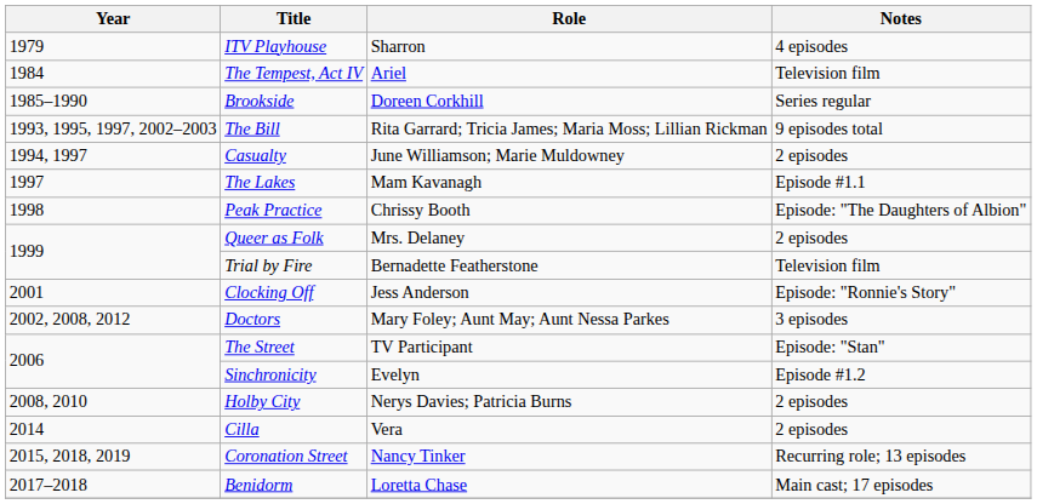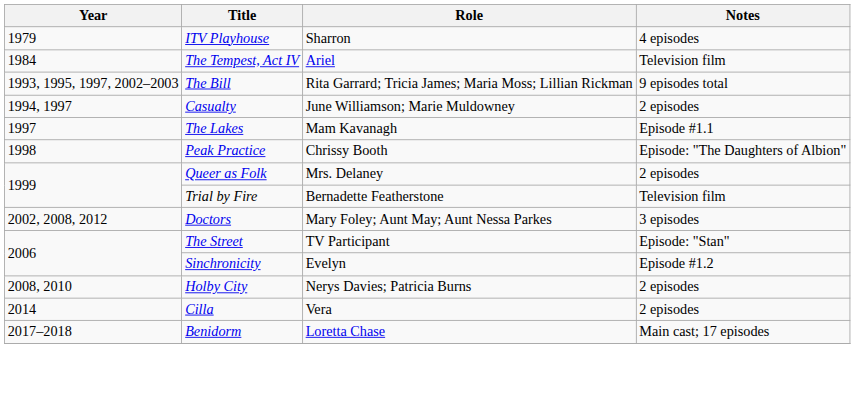 <table class="wikitable sortable">
 <tr>
 <th>Year</th>
 <th>Title</th>
 <th>Role</th>
 <th>Notes</th>
 </tr>
 <tr>
 <td>1979</td>
 <td><em><a href='#'>ITV Playhouse</a></em></td>
 <td>Sharron</td>
 <td>4 episodes</td>
 </tr>
 <tr>
 <td>1984</td>
 <td><em><a href='#'>The Tempest, Act IV</a></em></td>
 <td><a href='#'>Ariel</a></td>
 <td>Television film</td>
-</tr>
-<tr>
-<td>1985–1990</td>
-<td><em><a href='#'>Brookside</a></em></td>
-<td><a href='#'>Doreen Corkhill</a></td>
-<td>Series regular</td>
 </tr>
 <tr>
 <td>1993, 1995, 1997, 2002–2003</td>
 <td><em><a href='#'>The Bill</a></em></td>
 <td>Rita Garrard; Tricia James; Maria Moss; Lillian Rickman</td>
 <td>9 episodes total</td>
 </tr>
 <tr>
 <td>1994, 1997</td>
 <td><em><a href='#'>Casualty</a></em></td>
 <td>June Williamson; Marie Muldowney</td>
 <td>2 episodes</td>
 </tr>
 <tr>
 <td>1997</td>
 <td><em><a href='#'>The Lakes</a></em></td>
 <td>Mam Kavanagh</td>
 <td>Episode #1.1</td>
 </tr>
 <tr>
 <td>1998</td>
 <td><em><a href='#'>Peak Practice</a></em></td>
 <td>Chrissy Booth</td>
 <td>Episode: "The Daughters of Albion"</td>
 </tr>
 <tr>
 <td rowspan=2>1999</td>
 <td><em><a href='#'>Queer as Folk</a></em></td>
 <td>Mrs. Delaney</td>
 <td>2 episodes</td>
 </tr>
 <tr>
 <td><em>Trial by Fire</em></td>
 <td>Bernadette Featherstone</td>
 <td>Television film </td>
 </tr>
 <tr>
-<td>2001</td>
-<td><em><a href='#'>Clocking Off</a></em> </td>
-<td>Jess Anderson</td>
-<td>Episode: "Ronnie's Story"</td>
-</tr>
-<tr>
 <td>2002, 2008, 2012</td>
 <td><em><a href='#'>Doctors</a></em></td>
 <td>Mary Foley; Aunt May; Aunt Nessa Parkes</td>
 <td>3 episodes</td>
 </tr>
 <tr>
 <td rowspan=2>2006</td>
 <td><em><a href='#'>The Street</a></em></td>
 <td>TV Participant</td>
 <td>Episode: "Stan"</td>
 </tr>
 <tr>
 <td><em><a href='#'>Sinchronicity</a></em></td>
 <td>Evelyn</td>
 <td>Episode #1.2</td>
 </tr>
 <tr>
 <td>2008, 2010</td>
 <td><em><a href='#'>Holby City</a></em></td>
 <td>Nerys Davies; Patricia Burns</td>
 <td>2 episodes</td>
 </tr>
 <tr>
 <td>2014</td>
 <td><em><a href='#'>Cilla</a></em> </td>
 <td>Vera</td>
 <td>2 episodes</td>
 </tr>
 <tr>
-<td>2015, 2018, 2019</td>
-<td><em><a href='#'>Coronation Street</a></em></td>
-<td><a href='#'>Nancy Tinker</a></td>
-<td>Recurring role; 13 episodes</td>
-</tr>
-<tr>
 <td>2017–2018</td>
 <td><em><a href='#'>Benidorm</a></em></td>
 <td><a href='#'>Loretta Chase</a></td>
 <td>Main cast; 17 episodes</td>
 </tr>
 <tr>
 </tr>
 </table>
